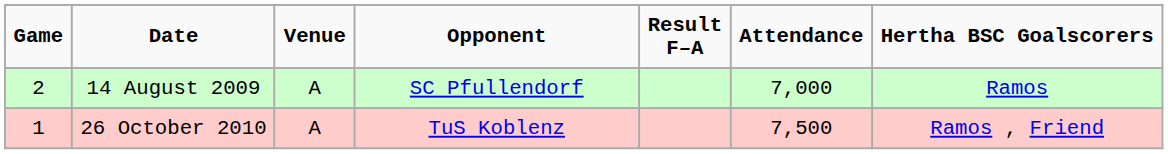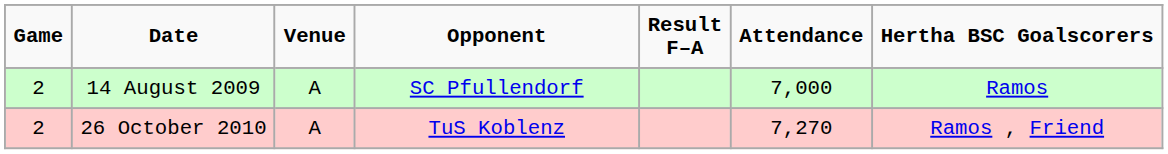 <table border="2" cellpadding="4" cellspacing="0" style="text-align:center; background: #f9f9f9; border: 1px #aaa solid; border-collapse: collapse; font-size: smaller;">
 <tr>
 <th>Game</th>
 <th>Date</th>
 <th>Venue</th>
 <th width="140px">Opponent</th>
 <th>Result<br>F–A</th>
 <th>Attendance</th>
 <th>Hertha BSC Goalscorers</th>
 </tr>
 <tr bgcolor="#CCFFCC">
 <td>2</td>
 <td>14 August 2009</td>
 <td>A</td>
 <td><a href='#'>SC Pfullendorf</a></td>
 <td></td>
 <td>7,000</td>
 <td><a href='#'>Ramos</a> </td>
 </tr>
 <tr bgcolor="#FFCCCC">
-<td>1</td>
+<td>2</td>
 <td>26 October 2010</td>
 <td>A</td>
 <td><a href='#'>TuS Koblenz</a></td>
 <td></td>
-<td>7,500</td>
+<td>7,270</td>
 <td><a href='#'>Ramos</a> , <a href='#'>Friend</a> </td>
 </tr>
 </table>
